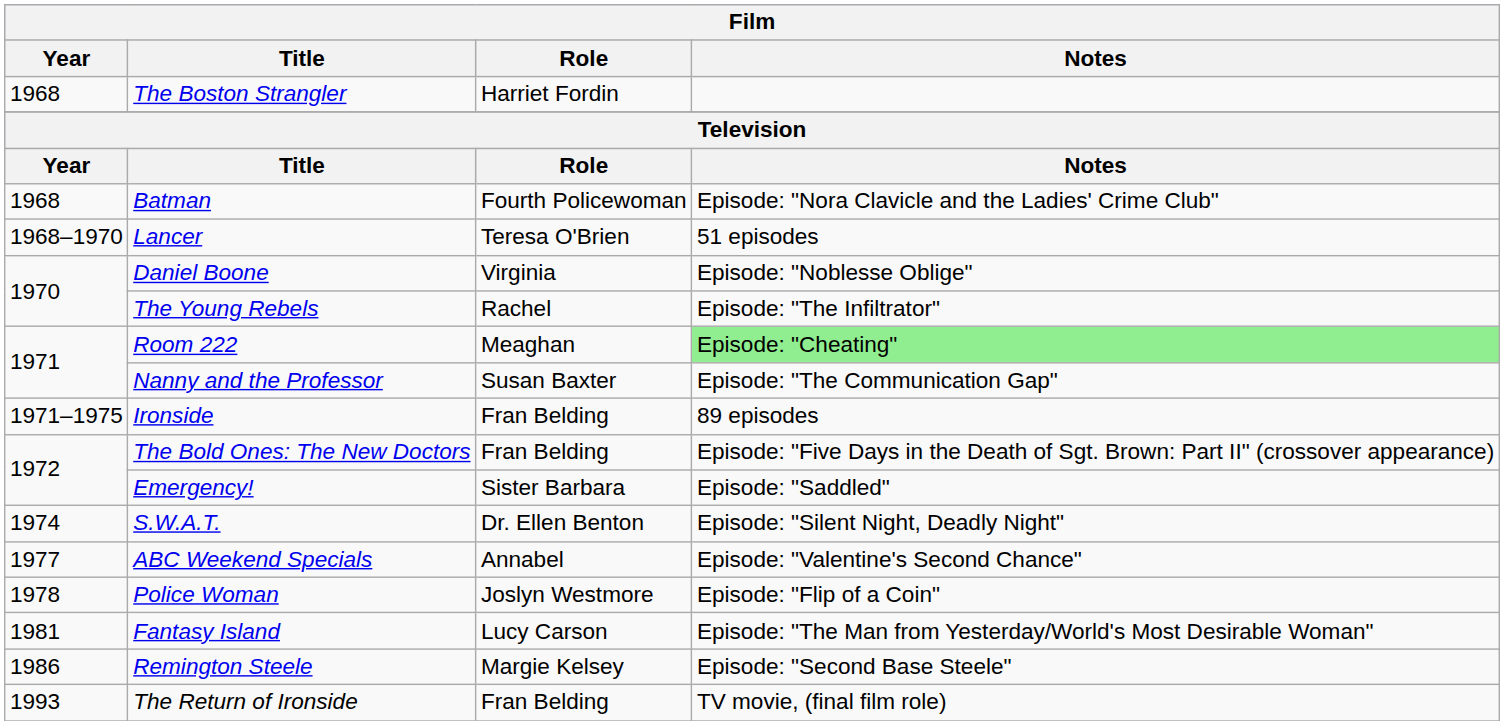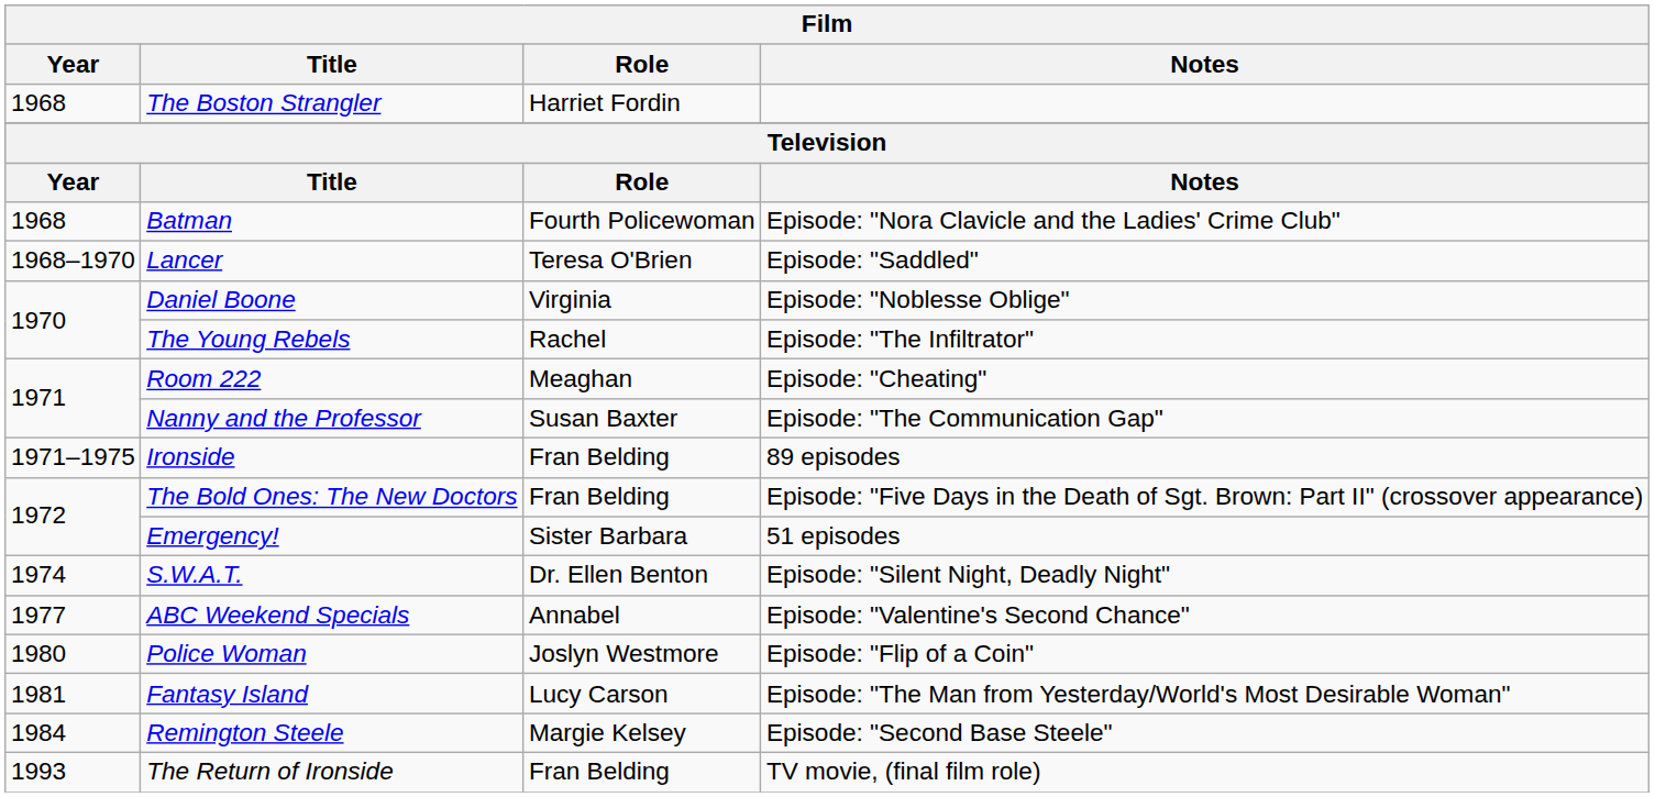 <table class="wikitable">
 <tr style="background:lightsteelblue;">
 <th colspan=4>Film</th>
 </tr>
 <tr style="background:#ccc;">
 <th>Year</th>
 <th>Title</th>
 <th>Role</th>
 <th>Notes</th>
 </tr>
 <tr>
 <td>1968</td>
 <td><em><a href='#'>The Boston Strangler</a></em></td>
 <td>Harriet Fordin</td>
 <td></td>
 </tr>
 <tr>
 </tr>
 <tr style="background:lightsteelblue;">
 <th colspan=4>Television</th>
 </tr>
 <tr style="background:#ccc;">
 <th>Year</th>
 <th>Title</th>
 <th>Role</th>
 <th>Notes</th>
 </tr>
 <tr>
 <td>1968</td>
 <td><em><a href='#'>Batman</a></em></td>
 <td>Fourth Policewoman</td>
 <td>Episode: "Nora Clavicle and the Ladies' Crime Club"</td>
 </tr>
 <tr>
 <td>1968–1970</td>
 <td><em><a href='#'>Lancer</a></em></td>
 <td>Teresa O'Brien</td>
-<td>51 episodes</td>
+<td>Episode: "Saddled"</td>
 </tr>
 <tr>
 <td rowspan=2>1970</td>
 <td><em><a href='#'>Daniel Boone</a></em></td>
 <td>Virginia</td>
 <td>Episode: "Noblesse Oblige"</td>
 </tr>
 <tr>
 <td><em><a href='#'>The Young Rebels</a></em></td>
 <td>Rachel</td>
 <td>Episode: "The Infiltrator"</td>
 </tr>
 <tr>
 <td rowspan=2>1971</td>
 <td><em><a href='#'>Room 222</a></em></td>
 <td>Meaghan</td>
-<td style="background: lightgreen;">Episode: "Cheating"</td>
+<td>Episode: "Cheating"</td>
 </tr>
 <tr>
 <td><em><a href='#'>Nanny and the Professor</a></em></td>
 <td>Susan Baxter</td>
 <td>Episode: "The Communication Gap"</td>
 </tr>
 <tr>
 <td>1971–1975</td>
 <td><em><a href='#'>Ironside</a></em></td>
 <td>Fran Belding</td>
 <td>89 episodes</td>
 </tr>
 <tr>
 <td rowspan=2>1972</td>
 <td><em><a href='#'>The Bold Ones: The New Doctors</a></em></td>
 <td>Fran Belding</td>
 <td>Episode: "Five Days in the Death of Sgt. Brown: Part II" (crossover appearance)</td>
 </tr>
 <tr>
 <td><em><a href='#'>Emergency!</a></em></td>
 <td>Sister Barbara</td>
-<td>Episode: "Saddled"</td>
+<td>51 episodes</td>
 </tr>
 <tr>
 <td>1974</td>
 <td><em><a href='#'>S.W.A.T.</a></em></td>
 <td>Dr. Ellen Benton</td>
 <td>Episode: "Silent Night, Deadly Night"</td>
 </tr>
 <tr>
 <td>1977</td>
 <td><em><a href='#'>ABC Weekend Specials</a></em></td>
 <td>Annabel</td>
 <td>Episode: "Valentine's Second Chance"</td>
 </tr>
 <tr>
-<td>1978</td>
+<td>1980</td>
 <td><em><a href='#'>Police Woman</a></em></td>
 <td>Joslyn Westmore</td>
 <td>Episode: "Flip of a Coin"</td>
 </tr>
 <tr>
 <td>1981</td>
 <td><em><a href='#'>Fantasy Island</a></em></td>
 <td>Lucy Carson</td>
 <td>Episode: "The Man from Yesterday/World's Most Desirable Woman"</td>
 </tr>
 <tr>
-<td>1986</td>
+<td>1984</td>
 <td><em><a href='#'>Remington Steele</a></em></td>
 <td>Margie Kelsey</td>
 <td>Episode: "Second Base Steele"</td>
 </tr>
 <tr>
 <td>1993</td>
 <td><em>The Return of Ironside</em></td>
 <td>Fran Belding</td>
 <td>TV movie, (final film role)</td>
 </tr>
 </table>
